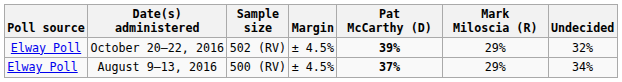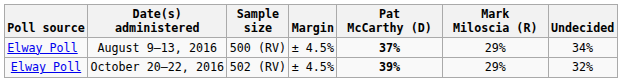 <table class="wikitable" style="font-size:90%;text-align:center;">
 <tr valign=bottom>
 <th>Poll source</th>
 <th>Date(s)<br>administered</th>
 <th>Sample<br>size</th>
 <th>Margin<br></th>
 <th style="width:100px;">Pat<br>McCarthy (D)</th>
 <th style="width:100px;">Mark<br>Miloscia (R)</th>
 <th>Undecided</th>
 </tr>
 <tr>
+<td style="text-align:left;"><a href='#'>Elway Poll</a></td>
+<td>August 9–13, 2016</td>
+<td>500 (RV)</td>
+<td>± 4.5%</td>
+<td><strong>37%</strong></td>
+<td>29%</td>
+<td>34%</td>
+</tr>
+<tr>
 <td><a href='#'>Elway Poll</a></td>
 <td>October 20–22, 2016</td>
 <td>502 (RV)</td>
 <td>± 4.5%</td>
 <td><strong>39%</strong></td>
 <td>29%</td>
 <td>32%</td>
 </tr>
-<tr>
-<td style="text-align:left;"><a href='#'>Elway Poll</a></td>
-<td>August 9–13, 2016</td>
-<td>500 (RV)</td>
-<td>± 4.5%</td>
-<td><strong>37%</strong></td>
-<td>29%</td>
-<td>34%</td>
-</tr>
 </table>
